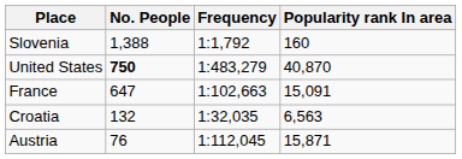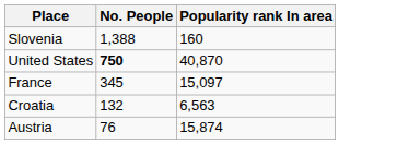 <table class="wikitable">
 <tr>
 <th>Place</th>
 <th>No. People</th>
-<th>Frequency</th>
 <th>Popularity rank In area</th>
 </tr>
 <tr>
 <td>Slovenia</td>
 <td>1,388</td>
-<td>1:1,792</td>
 <td>160</td>
 </tr>
 <tr>
 <td>United States</td>
 <td><strong>750</strong></td>
-<td>1:483,279</td>
 <td>40,870</td>
 </tr>
 <tr>
 <td>France</td>
-<td>647</td>
-<td>1:102,663</td>
-<td>15,091</td>
+<td>345</td>
+<td>15,097</td>
 </tr>
 <tr>
 <td>Croatia</td>
 <td>132</td>
-<td>1:32,035</td>
 <td>6,563</td>
 </tr>
 <tr>
 <td>Austria</td>
 <td>76</td>
-<td>1:112,045</td>
-<td>15,871</td>
+<td>15,874</td>
 </tr>
 </table>
